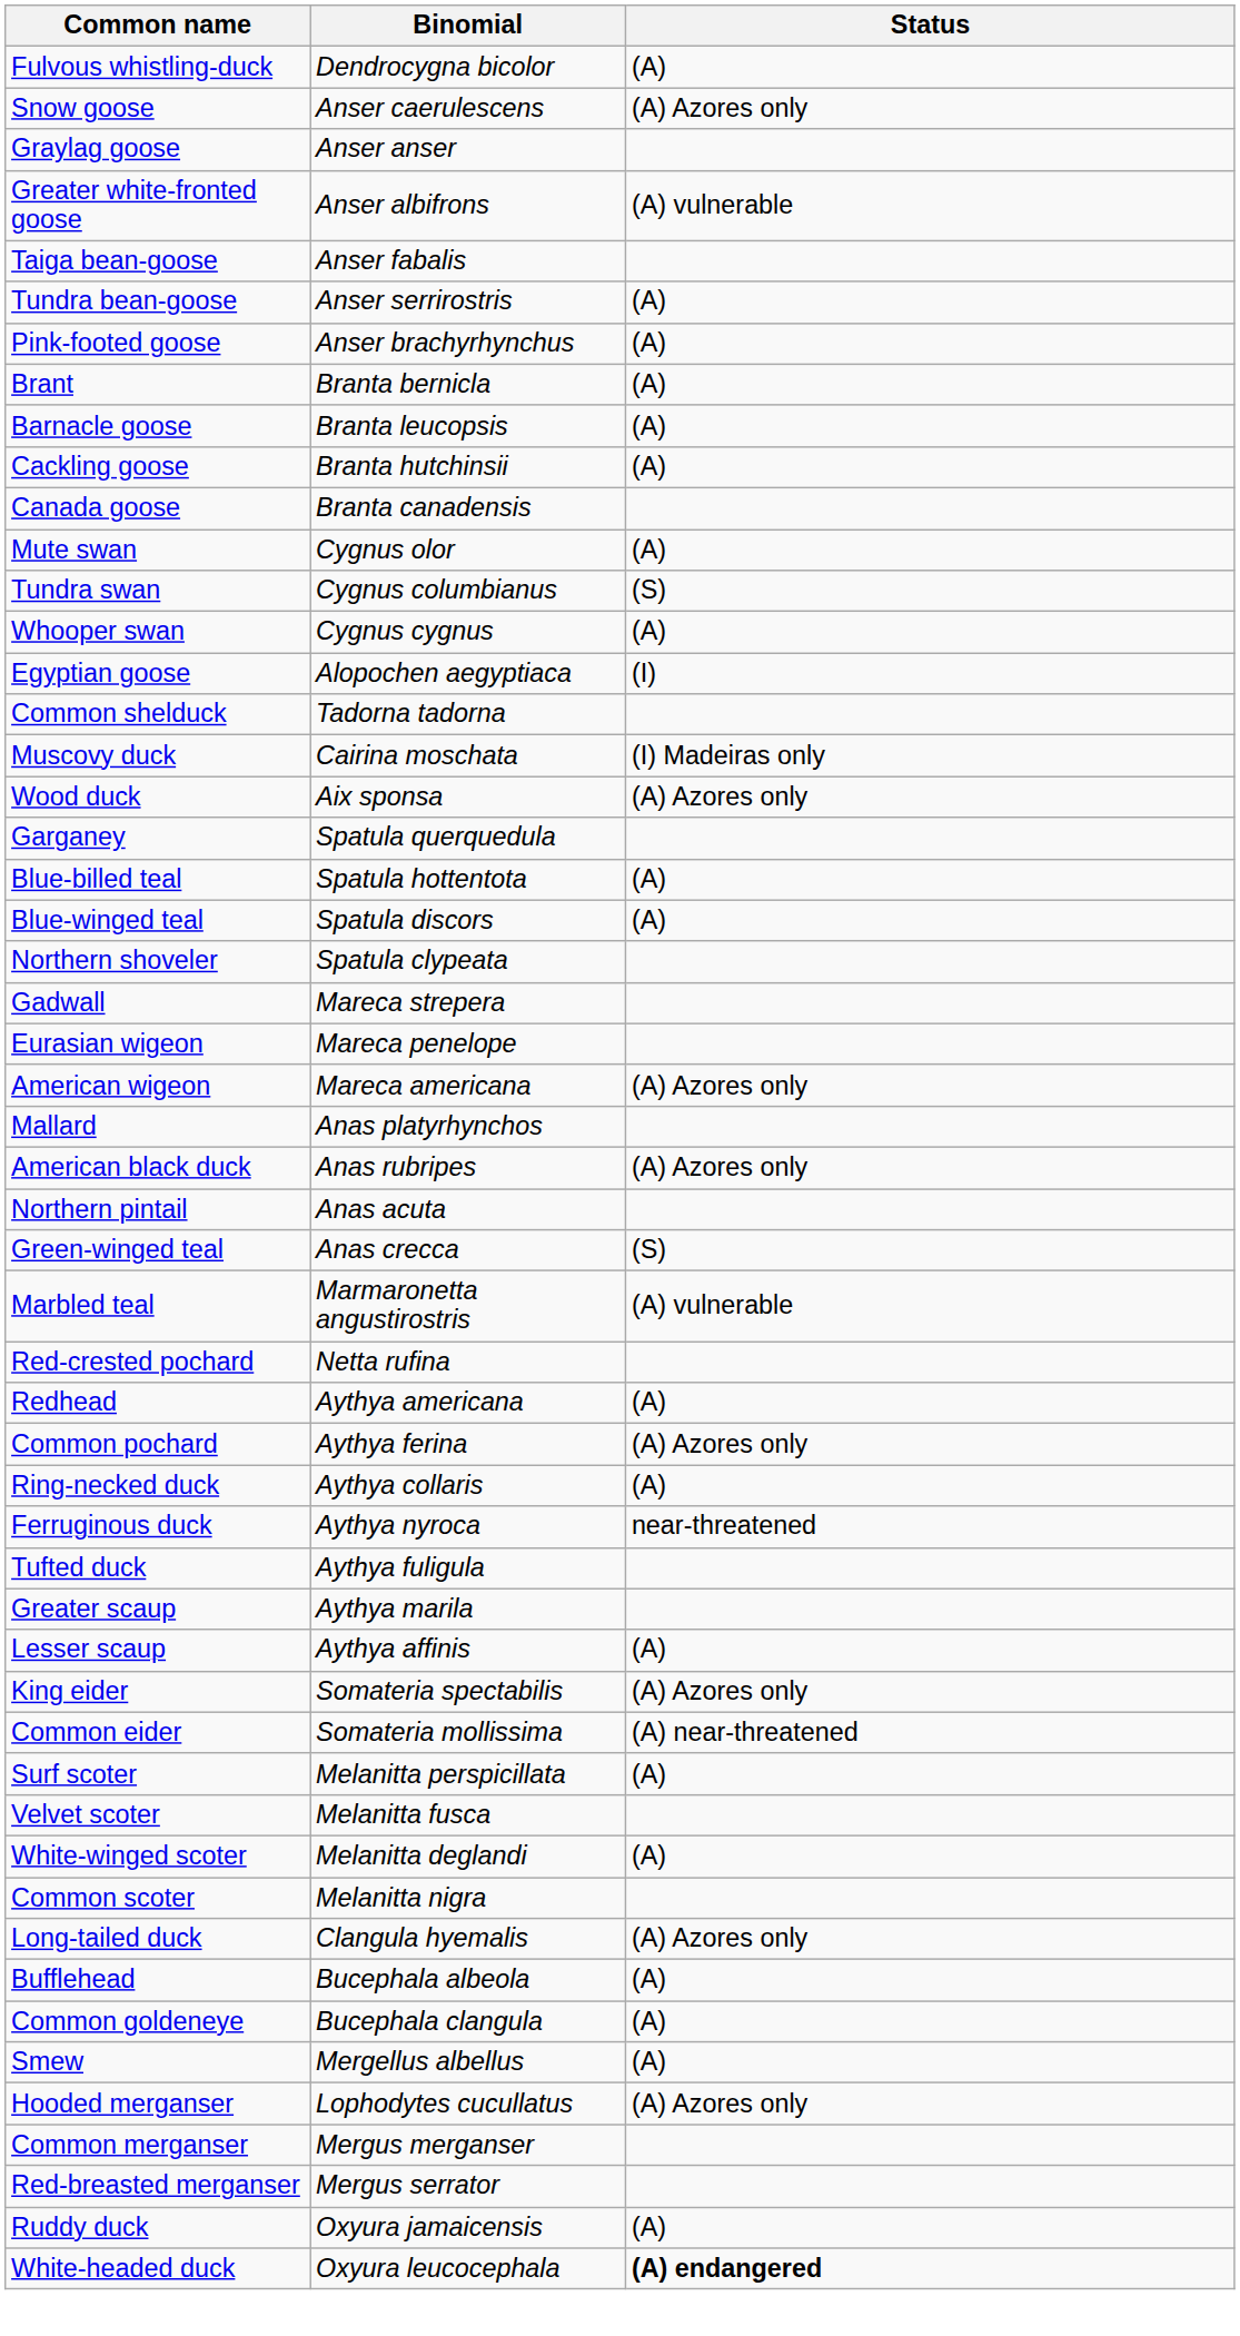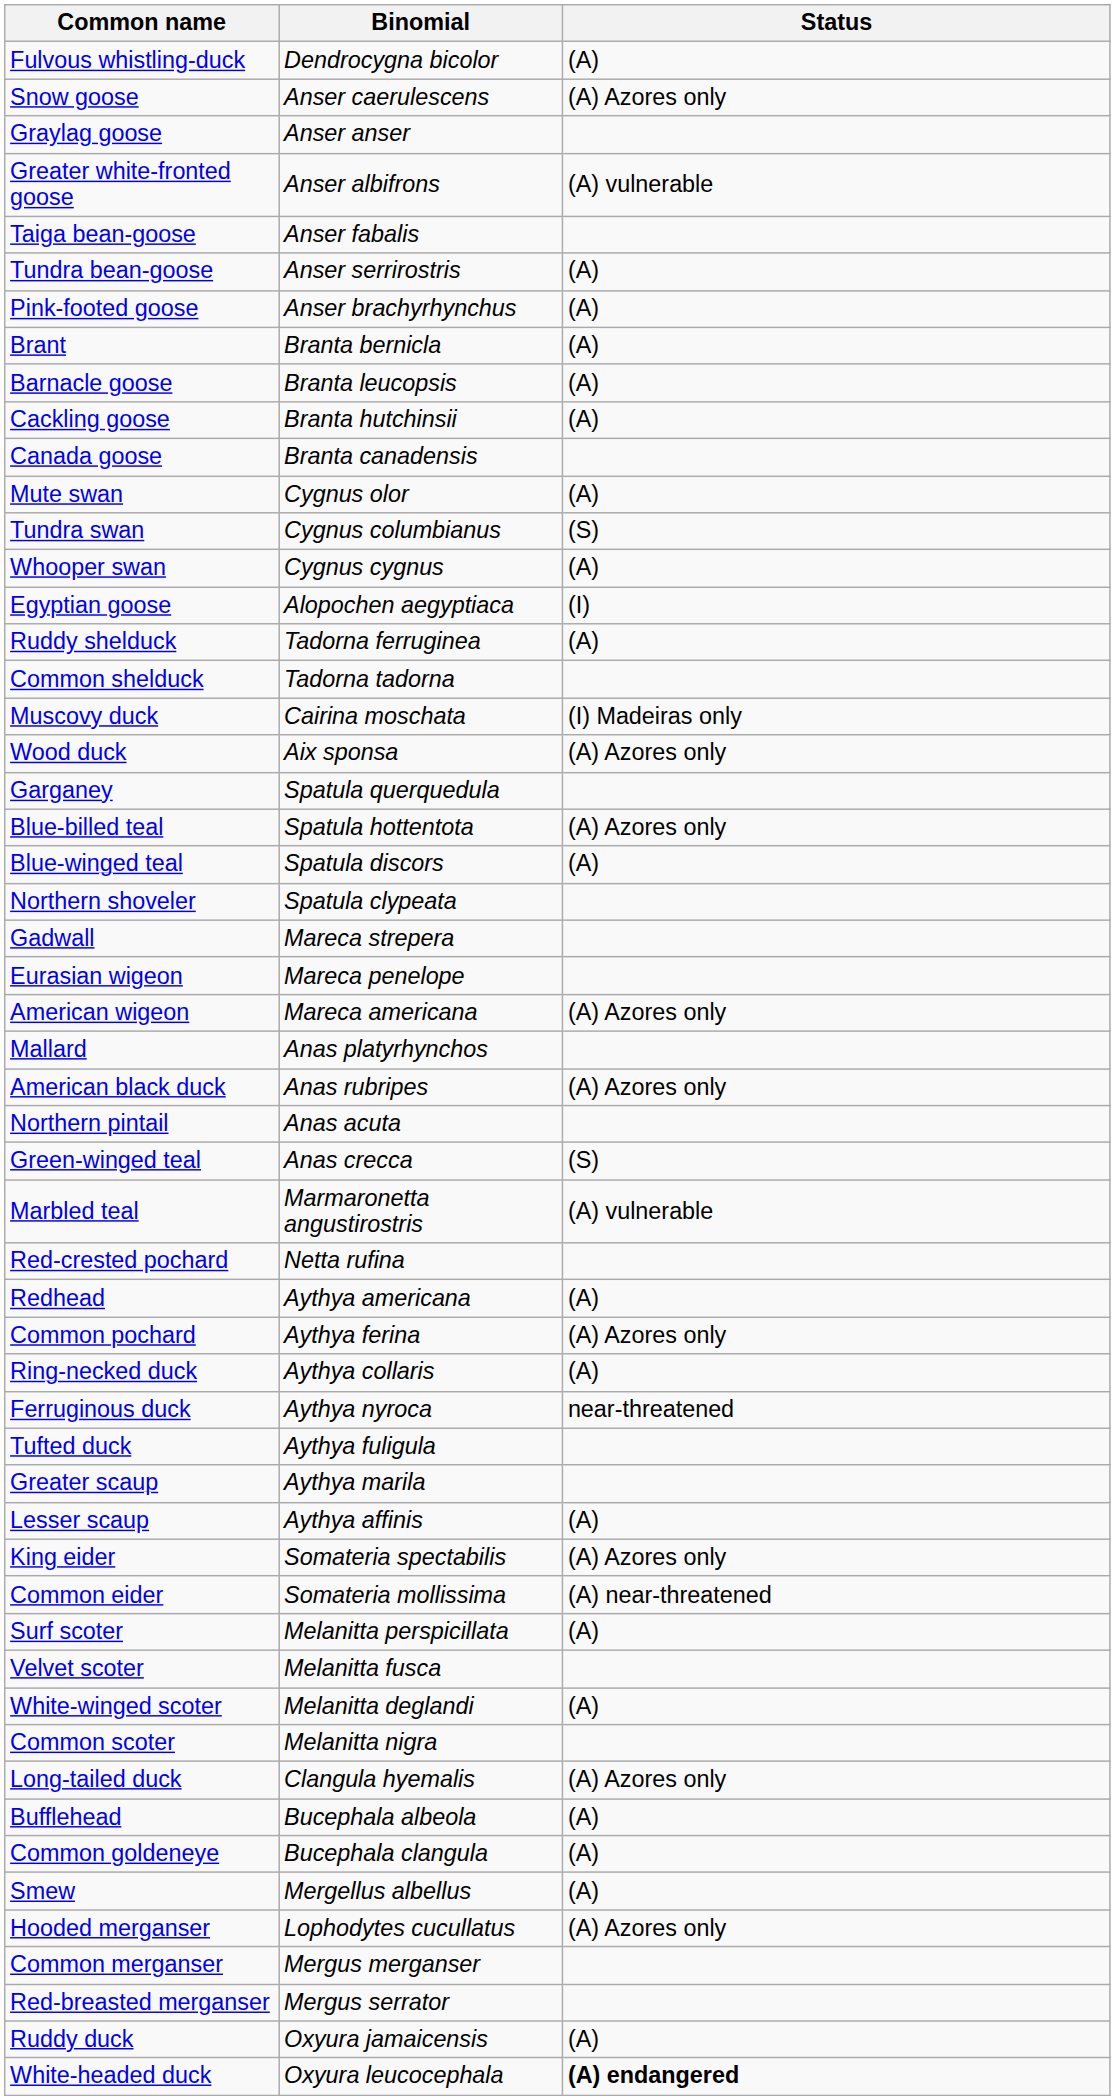 <table width=60% class="wikitable">
 <tr>
 <th width=15%>Common name</th>
 <th width=15%>Binomial</th>
 <th width=30%>Status</th>
 </tr>
 <tr>
 <td><a href='#'>Fulvous whistling-duck</a></td>
 <td><em>Dendrocygna bicolor</em></td>
 <td>(A)</td>
 </tr>
 <tr>
 <td><a href='#'>Snow goose</a></td>
 <td><em>Anser caerulescens</em></td>
 <td>(A) Azores only</td>
 </tr>
 <tr>
 <td><a href='#'>Graylag goose</a></td>
 <td><em>Anser anser</em></td>
 <td></td>
 </tr>
 <tr>
 <td><a href='#'>Greater white-fronted goose</a></td>
 <td><em>Anser albifrons</em></td>
 <td>(A) vulnerable</td>
 </tr>
 <tr>
 <td><a href='#'>Taiga bean-goose</a></td>
 <td><em>Anser fabalis</em></td>
 <td></td>
 </tr>
 <tr>
 <td><a href='#'>Tundra bean-goose</a></td>
 <td><em>Anser serrirostris</em></td>
 <td>(A)</td>
 </tr>
 <tr>
 <td><a href='#'>Pink-footed goose</a></td>
 <td><em>Anser brachyrhynchus</em></td>
 <td>(A)</td>
 </tr>
 <tr>
 <td><a href='#'>Brant</a></td>
 <td><em>Branta bernicla</em></td>
 <td>(A)</td>
 </tr>
 <tr>
 <td><a href='#'>Barnacle goose</a></td>
 <td><em>Branta leucopsis</em></td>
 <td>(A)</td>
 </tr>
 <tr>
 <td><a href='#'>Cackling goose</a></td>
 <td><em>Branta hutchinsii</em></td>
 <td>(A)</td>
 </tr>
 <tr>
 <td><a href='#'>Canada goose</a></td>
 <td><em>Branta canadensis</em></td>
 <td></td>
 </tr>
 <tr>
 <td><a href='#'>Mute swan</a></td>
 <td><em>Cygnus olor</em></td>
 <td>(A)</td>
 </tr>
 <tr>
 <td><a href='#'>Tundra swan</a></td>
 <td><em>Cygnus columbianus</em></td>
 <td>(S)</td>
 </tr>
 <tr>
 <td><a href='#'>Whooper swan</a></td>
 <td><em>Cygnus cygnus</em></td>
 <td>(A)</td>
 </tr>
 <tr>
 <td><a href='#'>Egyptian goose</a></td>
 <td><em>Alopochen aegyptiaca</em></td>
 <td>(I)</td>
 </tr>
 <tr>
+<td><a href='#'>Ruddy shelduck</a></td>
+<td><em>Tadorna ferruginea</em></td>
+<td>(A)</td>
+</tr>
+<tr>
 <td><a href='#'>Common shelduck</a></td>
 <td><em>Tadorna tadorna</em></td>
 <td></td>
 </tr>
 <tr>
 <td><a href='#'>Muscovy duck</a></td>
 <td><em>Cairina moschata</em></td>
 <td>(I) Madeiras only</td>
 </tr>
 <tr>
 <td><a href='#'>Wood duck</a></td>
 <td><em>Aix sponsa</em></td>
 <td>(A) Azores only</td>
 </tr>
 <tr>
 <td><a href='#'>Garganey</a></td>
 <td><em>Spatula querquedula</em></td>
 <td></td>
 </tr>
 <tr>
 <td><a href='#'>Blue-billed teal</a></td>
 <td><em>Spatula hottentota</em></td>
-<td>(A)</td>
+<td>(A) Azores only</td>
 </tr>
 <tr>
 <td><a href='#'>Blue-winged teal</a></td>
 <td><em>Spatula discors</em></td>
 <td>(A)</td>
 </tr>
 <tr>
 <td><a href='#'>Northern shoveler</a></td>
 <td><em>Spatula clypeata</em></td>
 <td></td>
 </tr>
 <tr>
 <td><a href='#'>Gadwall</a></td>
 <td><em>Mareca strepera</em></td>
 <td></td>
 </tr>
 <tr>
 <td><a href='#'>Eurasian wigeon</a></td>
 <td><em>Mareca penelope</em></td>
 <td></td>
 </tr>
 <tr>
 <td><a href='#'>American wigeon</a></td>
 <td><em>Mareca americana</em></td>
 <td>(A) Azores only</td>
 </tr>
 <tr>
 <td><a href='#'>Mallard</a></td>
 <td><em>Anas platyrhynchos</em></td>
 <td></td>
 </tr>
 <tr>
 <td><a href='#'>American black duck</a></td>
 <td><em>Anas rubripes</em></td>
 <td>(A) Azores only</td>
 </tr>
 <tr>
 <td><a href='#'>Northern pintail</a></td>
 <td><em>Anas acuta</em></td>
 <td></td>
 </tr>
 <tr>
 <td><a href='#'>Green-winged teal</a></td>
 <td><em>Anas crecca</em></td>
 <td>(S)</td>
 </tr>
 <tr>
 <td><a href='#'>Marbled teal</a></td>
 <td><em>Marmaronetta angustirostris</em></td>
 <td>(A) vulnerable</td>
 </tr>
 <tr>
 <td><a href='#'>Red-crested pochard</a></td>
 <td><em>Netta rufina</em></td>
 <td></td>
 </tr>
 <tr>
 <td><a href='#'>Redhead</a></td>
 <td><em>Aythya americana</em></td>
 <td>(A)</td>
 </tr>
 <tr>
 <td><a href='#'>Common pochard</a></td>
 <td><em>Aythya ferina</em></td>
 <td>(A) Azores only</td>
 </tr>
 <tr>
 <td><a href='#'>Ring-necked duck</a></td>
 <td><em>Aythya collaris</em></td>
 <td>(A)</td>
 </tr>
 <tr>
 <td><a href='#'>Ferruginous duck</a></td>
 <td><em>Aythya nyroca</em></td>
 <td>near-threatened</td>
 </tr>
 <tr>
 <td><a href='#'>Tufted duck</a></td>
 <td><em>Aythya fuligula</em></td>
 <td></td>
 </tr>
 <tr>
 <td><a href='#'>Greater scaup</a></td>
 <td><em>Aythya marila</em></td>
 <td></td>
 </tr>
 <tr>
 <td><a href='#'>Lesser scaup</a></td>
 <td><em>Aythya affinis</em></td>
 <td>(A)</td>
 </tr>
 <tr>
 <td><a href='#'>King eider</a></td>
 <td><em>Somateria spectabilis</em></td>
 <td>(A) Azores only</td>
 </tr>
 <tr>
 <td><a href='#'>Common eider</a></td>
 <td><em>Somateria mollissima</em></td>
 <td>(A) near-threatened</td>
 </tr>
 <tr>
 <td><a href='#'>Surf scoter</a></td>
 <td><em>Melanitta perspicillata</em></td>
 <td>(A)</td>
 </tr>
 <tr>
 <td><a href='#'>Velvet scoter</a></td>
 <td><em>Melanitta fusca</em></td>
 <td></td>
 </tr>
 <tr>
 <td><a href='#'>White-winged scoter</a></td>
 <td><em>Melanitta deglandi</em></td>
 <td>(A)</td>
 </tr>
 <tr>
 <td><a href='#'>Common scoter</a></td>
 <td><em>Melanitta nigra</em></td>
 <td></td>
 </tr>
 <tr>
 <td><a href='#'>Long-tailed duck</a></td>
 <td><em>Clangula hyemalis</em></td>
 <td>(A) Azores only</td>
 </tr>
 <tr>
 <td><a href='#'>Bufflehead</a></td>
 <td><em>Bucephala albeola</em></td>
 <td>(A)</td>
 </tr>
 <tr>
 <td><a href='#'>Common goldeneye</a></td>
 <td><em>Bucephala clangula</em></td>
 <td>(A)</td>
 </tr>
 <tr>
 <td><a href='#'>Smew</a></td>
 <td><em>Mergellus albellus</em></td>
 <td>(A)</td>
 </tr>
 <tr>
 <td><a href='#'>Hooded merganser</a></td>
 <td><em>Lophodytes cucullatus</em></td>
 <td>(A) Azores only</td>
 </tr>
 <tr>
 <td><a href='#'>Common merganser</a></td>
 <td><em>Mergus merganser</em></td>
 <td></td>
 </tr>
 <tr>
 <td><a href='#'>Red-breasted merganser</a></td>
 <td><em>Mergus serrator</em></td>
 <td></td>
 </tr>
 <tr>
 <td><a href='#'>Ruddy duck</a></td>
 <td><em>Oxyura jamaicensis</em></td>
 <td>(A)</td>
 </tr>
 <tr>
 <td><a href='#'>White-headed duck</a></td>
 <td><em>Oxyura leucocephala</em></td>
 <td><strong>(A) endangered</strong></td>
 </tr>
 </table>
